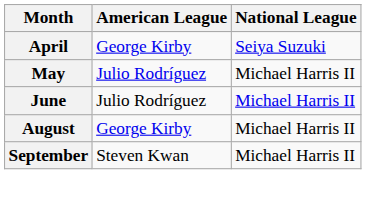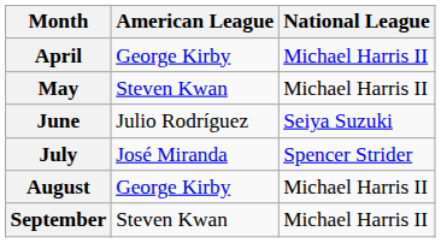 <table class="wikitable">
 <tr>
 <th>Month</th>
 <th>American League</th>
 <th>National League</th>
 </tr>
 <tr>
 <th>April</th>
 <td><a href='#'>George Kirby</a></td>
-<td><a href='#'>Seiya Suzuki</a></td>
+<td><a href='#'>Michael Harris II</a></td>
 </tr>
 <tr>
 <th>May</th>
-<td><a href='#'>Julio Rodríguez</a></td>
+<td><a href='#'>Steven Kwan</a></td>
 <td>Michael Harris II</td>
 </tr>
 <tr>
 <th>June</th>
 <td>Julio Rodríguez</td>
-<td><a href='#'>Michael Harris II</a></td>
+<td><a href='#'>Seiya Suzuki</a></td>
+</tr>
+<tr>
+<th>July</th>
+<td><a href='#'>José Miranda</a></td>
+<td><a href='#'>Spencer Strider</a></td>
 </tr>
 <tr>
 <th>August</th>
 <td><a href='#'>George Kirby</a></td>
 <td>Michael Harris II</td>
 </tr>
 <tr>
 <th>September</th>
 <td>Steven Kwan</td>
 <td>Michael Harris II</td>
 </tr>
 </table>
